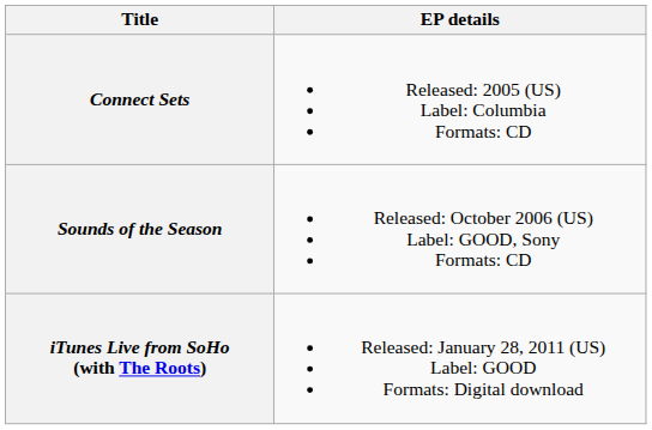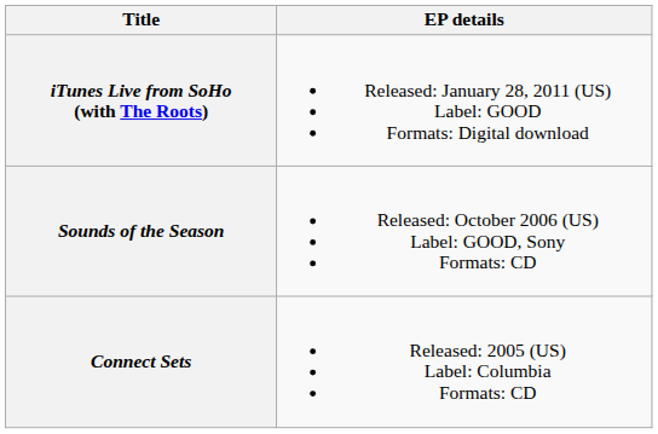 <table class="wikitable plainrowheaders" style="text-align:center;" border="1">
 <tr>
 <th scope="col" style="width:14em;">Title</th>
 <th scope="col" style="width:19.5em;">EP details</th>
 </tr>
 <tr>
-<th scope="row"><em>Connect Sets</em></th>
-<td><br><ul><li>Released: 2005 <span>(US)</span></li><li>Label: Columbia</li><li>Formats: CD</li></ul></td>
+<th scope="row"><em>iTunes Live from SoHo</em><br><span>(with <a href='#'>The Roots</a>)</span></th>
+<td><br><ul><li>Released: January 28, 2011 <span>(US)</span></li><li>Label: GOOD</li><li>Formats: Digital download</li></ul></td>
 </tr>
 <tr>
 <th scope="row"><em>Sounds of the Season</em></th>
 <td><br><ul><li>Released: October 2006 <span>(US)</span></li><li>Label: GOOD, Sony</li><li>Formats: CD</li></ul></td>
 </tr>
 <tr>
-<th scope="row"><em>iTunes Live from SoHo</em><br><span>(with <a href='#'>The Roots</a>)</span></th>
-<td><br><ul><li>Released: January 28, 2011 <span>(US)</span></li><li>Label: GOOD</li><li>Formats: Digital download</li></ul></td>
+<th scope="row"><em>Connect Sets</em></th>
+<td><br><ul><li>Released: 2005 <span>(US)</span></li><li>Label: Columbia</li><li>Formats: CD</li></ul></td>
 </tr>
 </table>
